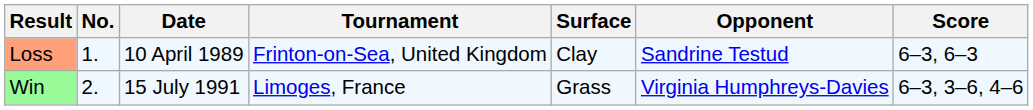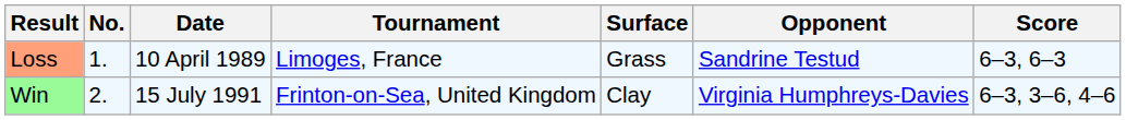 <table class="sortable wikitable" style="font-size:97%;">
 <tr>
 <th>Result</th>
 <th>No.</th>
 <th>Date</th>
 <th>Tournament</th>
 <th>Surface</th>
 <th>Opponent</th>
 <th>Score</th>
 </tr>
 <tr style="background:#f0f8ff;">
 <td style="background:#ffa07a;">Loss</td>
 <td>1.</td>
 <td>10 April 1989</td>
-<td><a href='#'>Frinton-on-Sea</a>, United Kingdom</td>
-<td>Clay</td>
+<td><a href='#'>Limoges</a>, France</td>
+<td>Grass</td>
 <td> <a href='#'>Sandrine Testud</a></td>
 <td>6–3, 6–3</td>
 </tr>
 <tr style="background:#f0f8ff;">
 <td style="background:#98fb98;">Win</td>
 <td>2.</td>
 <td>15 July 1991</td>
-<td><a href='#'>Limoges</a>, France</td>
-<td>Grass</td>
+<td><a href='#'>Frinton-on-Sea</a>, United Kingdom</td>
+<td>Clay</td>
 <td> <a href='#'>Virginia Humphreys-Davies</a></td>
 <td>6–3, 3–6, 4–6</td>
 </tr>
 </table>
